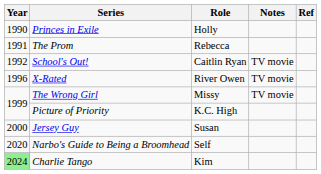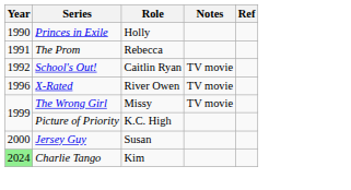 <table class="wikitable sortable">
 <tr>
 <th>Year</th>
 <th>Series</th>
 <th>Role</th>
 <th class="unsortable">Notes</th>
 <th class="unsortable">Ref</th>
 </tr>
 <tr>
 <td>1990</td>
 <td><em><a href='#'>Princes in Exile</a></em></td>
 <td>Holly</td>
 <td></td>
 <td></td>
 </tr>
 <tr>
 <td>1991</td>
 <td data-sort-value="Prom, The"><em>The Prom</em></td>
 <td>Rebecca</td>
 <td></td>
 <td></td>
 </tr>
 <tr>
 <td>1992</td>
 <td><a href='#'><em>School's Out!</em></a></td>
 <td>Caitlin Ryan</td>
 <td>TV movie</td>
 <td></td>
 </tr>
 <tr>
 <td>1996</td>
 <td><a href='#'><em>X-Rated</em></a></td>
 <td>River Owen</td>
 <td>TV movie</td>
 <td></td>
 </tr>
 <tr>
 <td rowspan="2">1999</td>
 <td data-sort-value="Wrong Girl, The"><a href='#'><em>The Wrong Girl</em></a></td>
 <td>Missy</td>
 <td>TV movie</td>
 <td></td>
 </tr>
 <tr>
 <td><em>Picture of Priority</em></td>
 <td>K.C. High</td>
 <td></td>
 <td></td>
 </tr>
 <tr>
 <td>2000</td>
 <td><em><a href='#'>Jersey Guy</a></em></td>
 <td>Susan</td>
 <td></td>
 <td></td>
 </tr>
 <tr>
-<td>2020</td>
-<td><em>Narbo's Guide to Being a Broomhead</em></td>
-<td>Self</td>
-<td></td>
-<td></td>
-</tr>
-<tr>
 <td style="background: lightgreen;">2024</td>
 <td><em>Charlie Tango</em></td>
 <td>Kim</td>
 <td></td>
 <td></td>
 </tr>
 </table>
